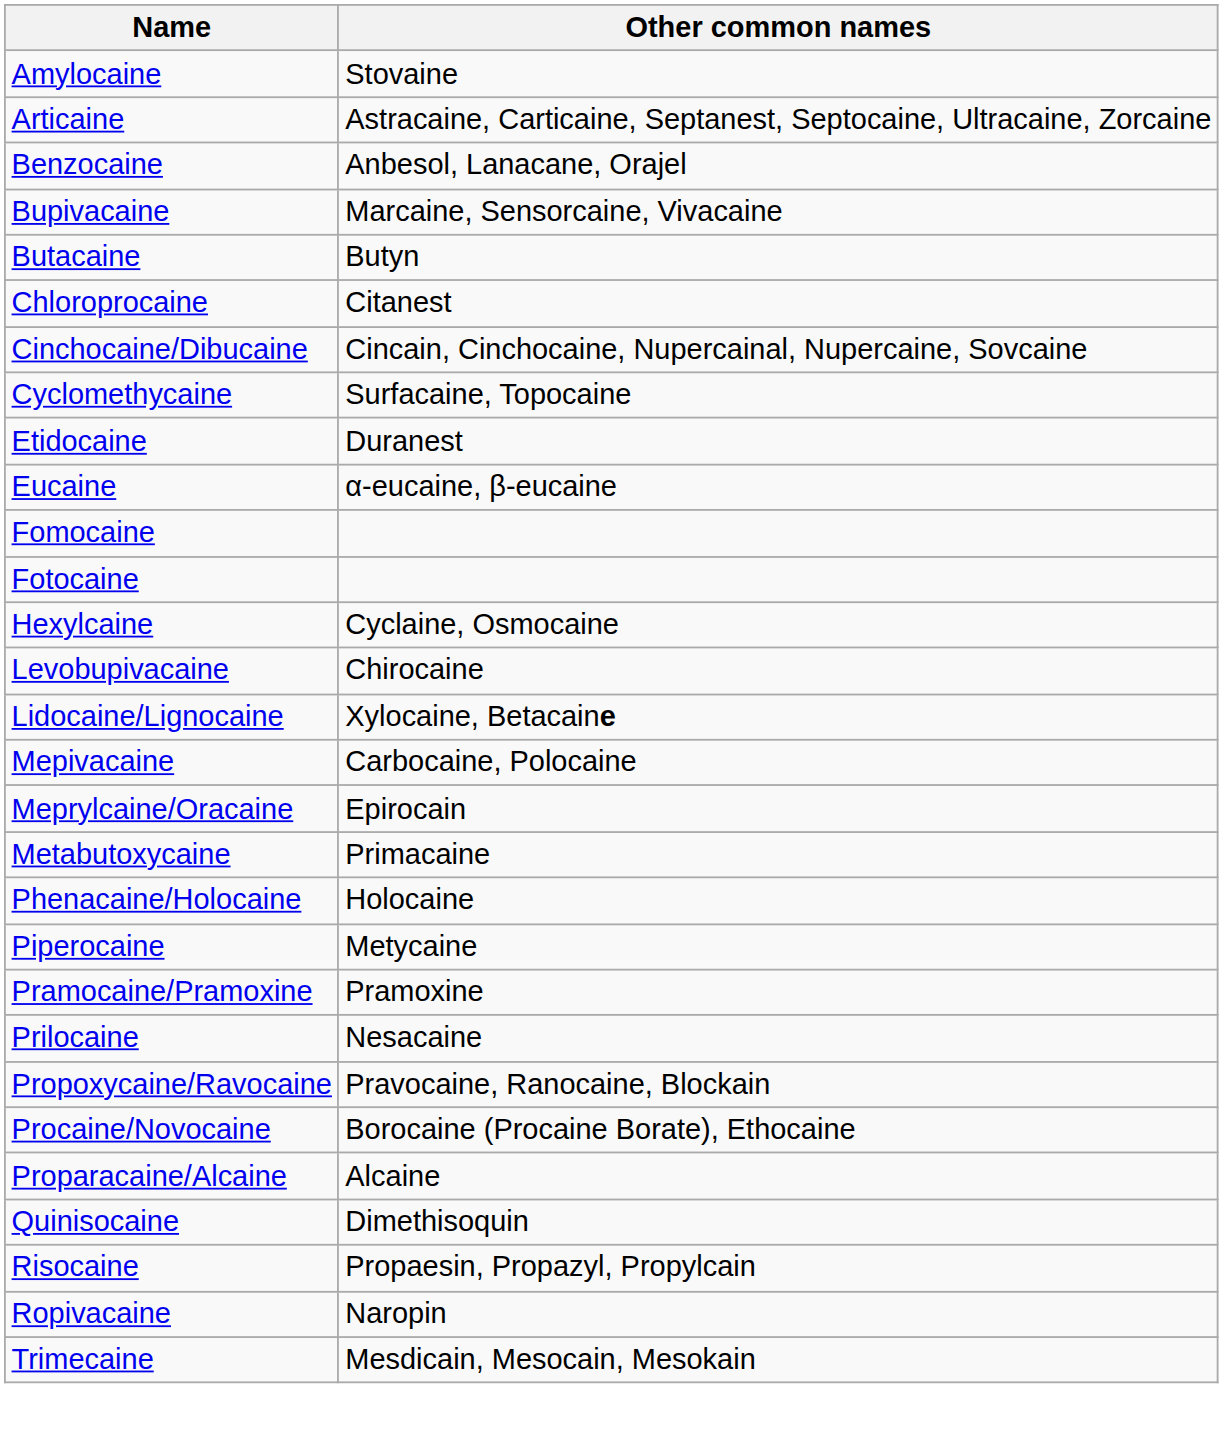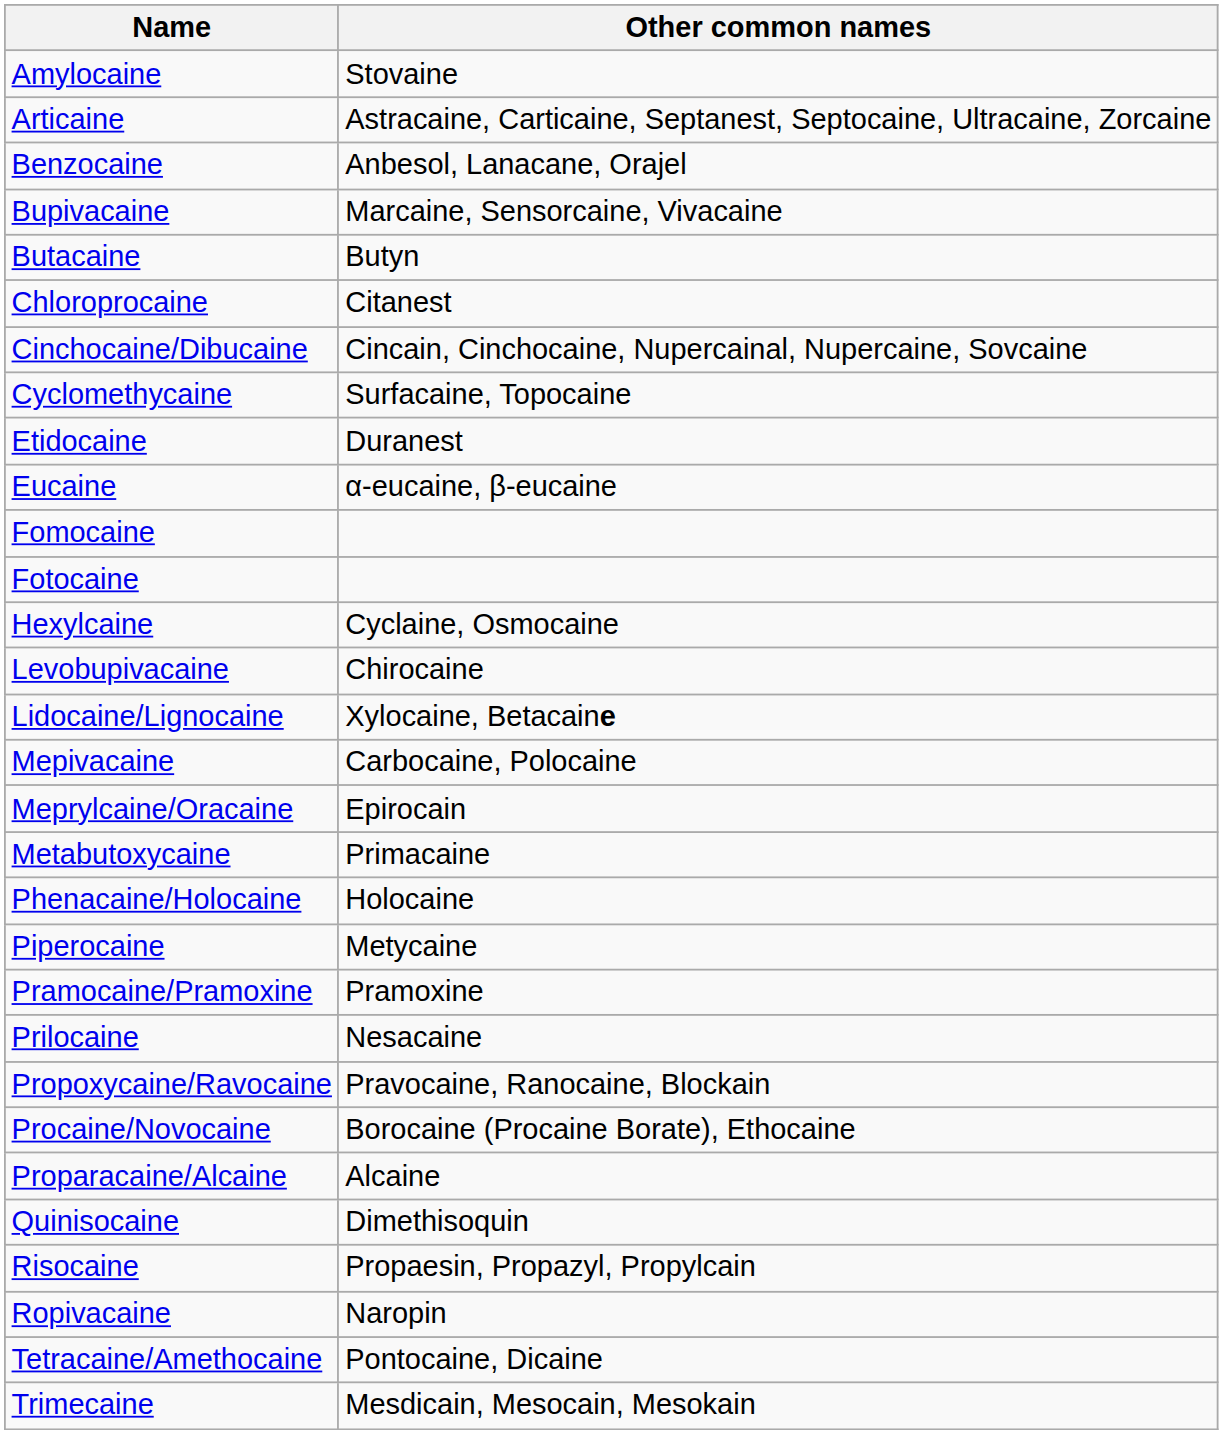 <table class="wikitable">
 <tr>
 <th scope="col">Name</th>
 <th scope="col">Other common names</th>
 </tr>
 <tr>
 <td><a href='#'>Amylocaine</a></td>
 <td>Stovaine</td>
 </tr>
 <tr>
 <td><a href='#'>Articaine</a></td>
 <td>Astracaine, Carticaine, Septanest, Septocaine, Ultracaine, Zorcaine</td>
 </tr>
 <tr>
 <td><a href='#'>Benzocaine</a></td>
 <td>Anbesol, Lanacane, Orajel</td>
 </tr>
 <tr>
 <td><a href='#'>Bupivacaine</a></td>
 <td>Marcaine, Sensorcaine, Vivacaine</td>
 </tr>
 <tr>
 <td><a href='#'>Butacaine</a></td>
 <td>Butyn</td>
 </tr>
 <tr>
 <td><a href='#'>Chloroprocaine</a></td>
 <td>Citanest</td>
 </tr>
 <tr>
 <td><a href='#'>Cinchocaine/Dibucaine</a></td>
 <td>Cincain, Cinchocaine, Nupercainal, Nupercaine, Sovcaine</td>
 </tr>
 <tr>
 <td><a href='#'>Cyclomethycaine</a></td>
 <td>Surfacaine, Topocaine</td>
 </tr>
 <tr>
 <td><a href='#'>Etidocaine</a></td>
 <td>Duranest</td>
 </tr>
 <tr>
 <td><a href='#'>Eucaine</a></td>
 <td>α-eucaine, β-eucaine</td>
 </tr>
 <tr>
 <td><a href='#'>Fomocaine</a></td>
 <td></td>
 </tr>
 <tr>
 <td><a href='#'>Fotocaine</a></td>
 <td></td>
 </tr>
 <tr>
 <td><a href='#'>Hexylcaine</a></td>
 <td>Cyclaine, Osmocaine</td>
 </tr>
 <tr>
 <td><a href='#'>Levobupivacaine</a></td>
 <td>Chirocaine</td>
 </tr>
 <tr>
 <td><a href='#'>Lidocaine/Lignocaine</a></td>
 <td>Xylocaine, Betacain<strong>e</strong></td>
 </tr>
 <tr>
 <td><a href='#'>Mepivacaine</a></td>
 <td>Carbocaine, Polocaine</td>
 </tr>
 <tr>
 <td><a href='#'>Meprylcaine/Oracaine</a></td>
 <td>Epirocain</td>
 </tr>
 <tr>
 <td><a href='#'>Metabutoxycaine</a></td>
 <td>Primacaine</td>
 </tr>
 <tr>
 <td><a href='#'>Phenacaine/Holocaine</a></td>
 <td>Holocaine</td>
 </tr>
 <tr>
 <td><a href='#'>Piperocaine</a></td>
 <td>Metycaine</td>
 </tr>
 <tr>
 <td><a href='#'>Pramocaine/Pramoxine</a></td>
 <td>Pramoxine</td>
 </tr>
 <tr>
 <td><a href='#'>Prilocaine</a></td>
 <td>Nesacaine</td>
 </tr>
 <tr>
 <td><a href='#'>Propoxycaine/Ravocaine</a></td>
 <td>Pravocaine, Ranocaine, Blockain</td>
 </tr>
 <tr>
 <td><a href='#'>Procaine/Novocaine</a></td>
 <td>Borocaine (Procaine Borate), Ethocaine</td>
 </tr>
 <tr>
 <td><a href='#'>Proparacaine/Alcaine</a></td>
 <td>Alcaine</td>
 </tr>
 <tr>
 <td><a href='#'>Quinisocaine</a></td>
 <td>Dimethisoquin</td>
 </tr>
 <tr>
 <td><a href='#'>Risocaine</a></td>
 <td>Propaesin, Propazyl, Propylcain</td>
 </tr>
 <tr>
 <td><a href='#'>Ropivacaine</a></td>
 <td>Naropin</td>
 </tr>
 <tr>
+<td><a href='#'>Tetracaine/Amethocaine</a></td>
+<td>Pontocaine, Dicaine</td>
+</tr>
+<tr>
 <td><a href='#'>Trimecaine</a></td>
 <td>Mesdicain, Mesocain, Mesokain</td>
 </tr>
 </table>
